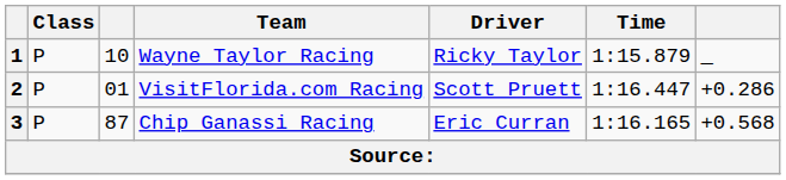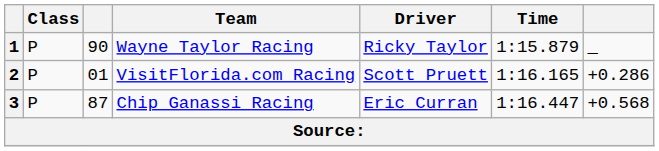 <table class="wikitable">
 <tr>
 <th scope="col"></th>
 <th scope="col">Class</th>
 <th scope="col"></th>
 <th scope="col">Team</th>
 <th scope="col">Driver</th>
 <th scope="col">Time</th>
 <th scope="col"></th>
 </tr>
 <tr>
 <th scope="row">1</th>
 <td>P</td>
-<td>10</td>
+<td>90</td>
 <td><a href='#'>Wayne Taylor Racing</a></td>
 <td><a href='#'>Ricky Taylor</a></td>
 <td>1:15.879</td>
 <td>_</td>
 </tr>
 <tr>
 <th scope="row">2</th>
 <td>P</td>
 <td>01</td>
 <td><a href='#'>VisitFlorida.com Racing</a></td>
 <td><a href='#'>Scott Pruett</a></td>
-<td>1:16.447</td>
+<td>1:16.165</td>
 <td>+0.286</td>
 </tr>
 <tr>
 <th scope="row">3</th>
 <td>P</td>
 <td>87</td>
 <td><a href='#'>Chip Ganassi Racing</a></td>
 <td><a href='#'>Eric Curran</a></td>
-<td>1:16.165</td>
+<td>1:16.447</td>
 <td>+0.568</td>
 </tr>
 <tr>
 <th colspan="7">Source:</th>
 </tr>
 <tr>
 </tr>
 </table>
